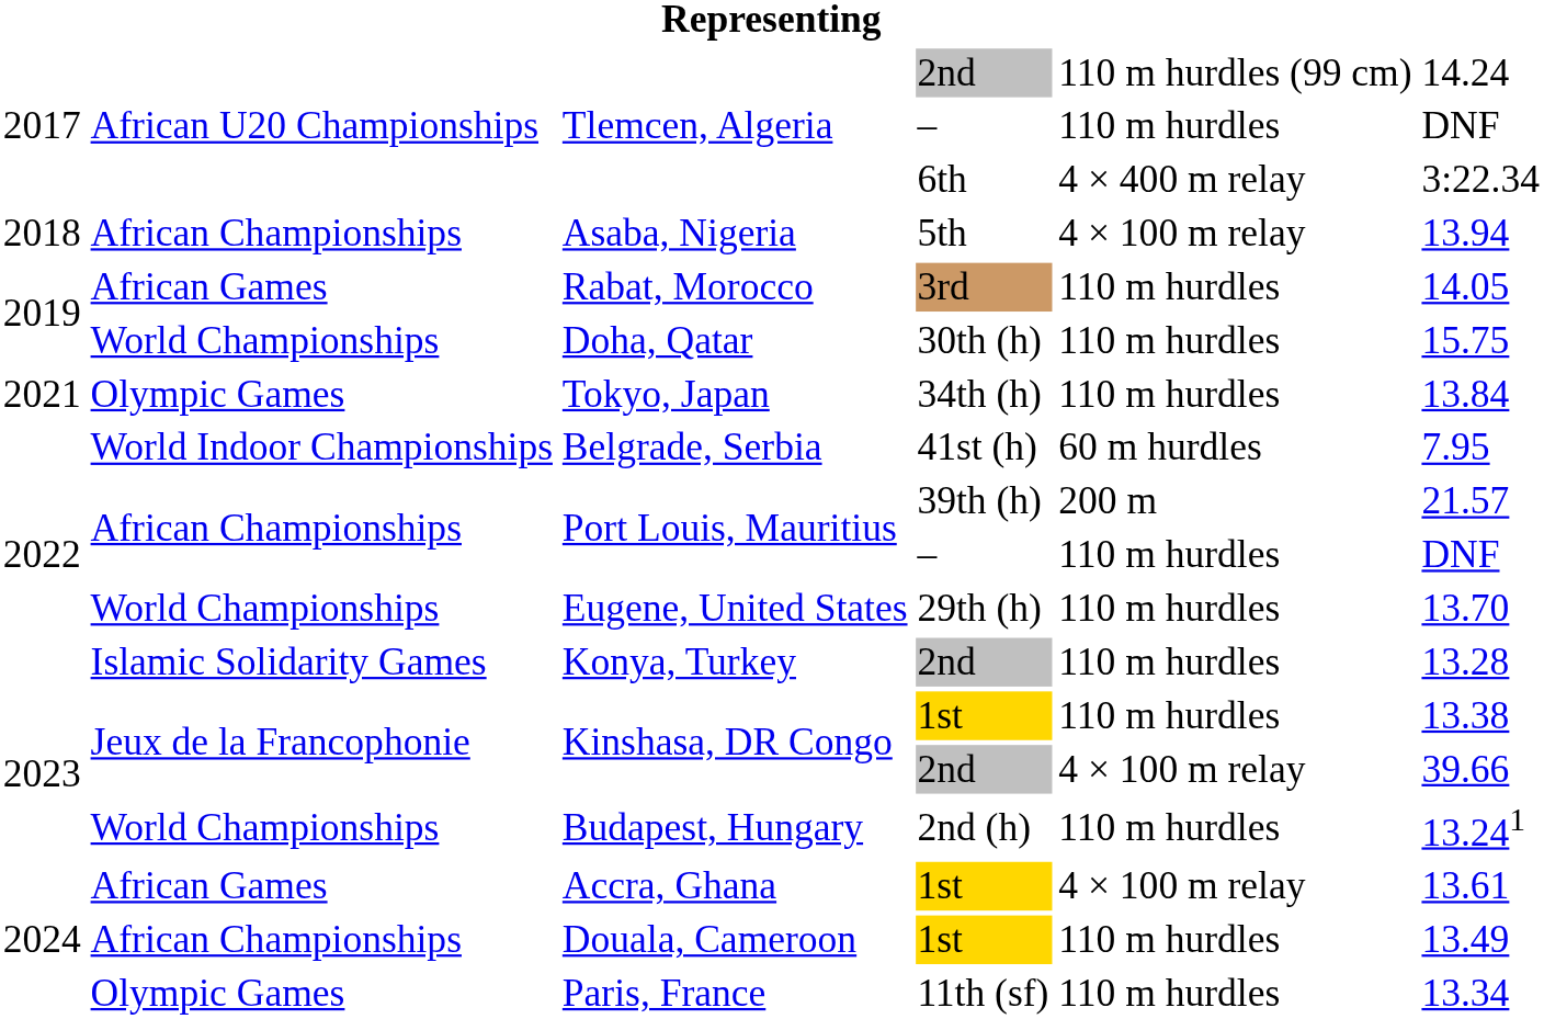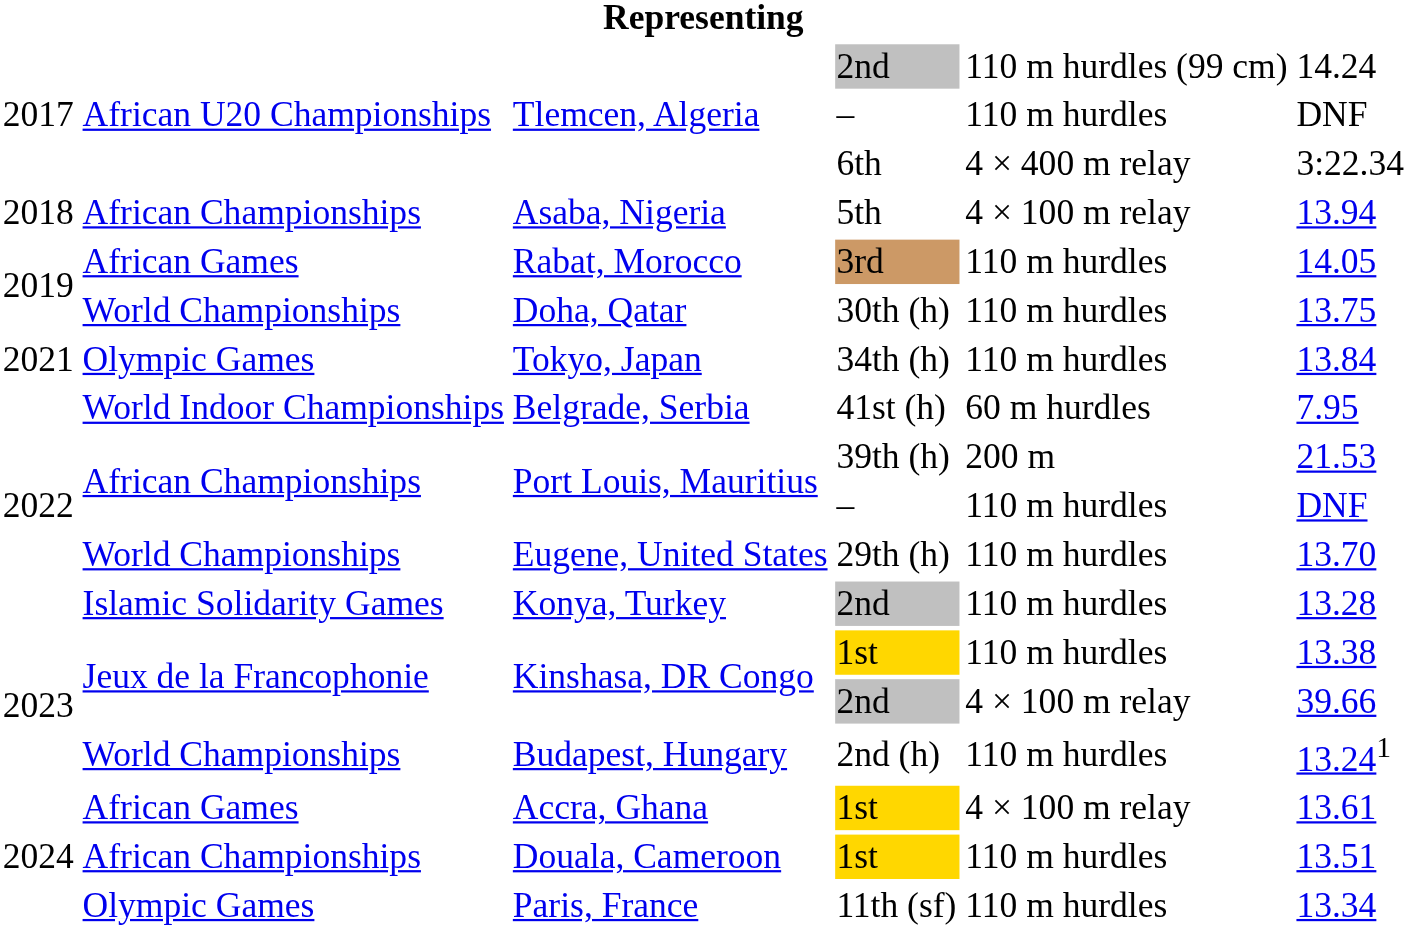 <table>
 <tr>
 <th colspan="6">Representing </th>
 </tr>
 <tr>
 <td rowspan=3>2017</td>
 <td rowspan=3><a href='#'>African U20 Championships</a></td>
 <td rowspan=3><a href='#'>Tlemcen, Algeria</a></td>
 <td bgcolor=silver>2nd</td>
 <td>110 m hurdles (99 cm)</td>
 <td>14.24</td>
 </tr>
 <tr>
 <td>–</td>
 <td>110 m hurdles</td>
 <td>DNF</td>
 </tr>
 <tr>
 <td>6th</td>
 <td>4 × 400 m relay</td>
 <td>3:22.34</td>
 </tr>
 <tr>
 <td>2018</td>
 <td><a href='#'>African Championships</a></td>
 <td><a href='#'>Asaba, Nigeria</a></td>
 <td>5th</td>
 <td>4 × 100 m relay</td>
 <td><a href='#'>13.94</a></td>
 </tr>
 <tr>
 <td rowspan=2>2019</td>
 <td><a href='#'>African  Games</a></td>
 <td><a href='#'>Rabat, Morocco</a></td>
 <td bgcolor=cc9966>3rd</td>
 <td>110 m hurdles</td>
 <td><a href='#'>14.05</a></td>
 </tr>
 <tr>
 <td><a href='#'>World Championships</a></td>
 <td><a href='#'>Doha, Qatar</a></td>
 <td>30th (h)</td>
 <td>110 m hurdles</td>
-<td><a href='#'>15.75</a></td>
+<td><a href='#'>13.75</a></td>
 </tr>
 <tr>
 <td>2021</td>
 <td><a href='#'>Olympic Games</a></td>
 <td><a href='#'>Tokyo, Japan</a></td>
 <td>34th (h)</td>
 <td>110 m hurdles</td>
 <td><a href='#'>13.84</a></td>
 </tr>
 <tr>
 <td rowspan=5>2022</td>
 <td><a href='#'>World Indoor Championships</a></td>
 <td><a href='#'>Belgrade, Serbia</a></td>
 <td>41st (h)</td>
 <td>60 m hurdles</td>
 <td><a href='#'>7.95</a></td>
 </tr>
 <tr>
 <td rowspan=2><a href='#'>African Championships</a></td>
 <td rowspan=2><a href='#'>Port Louis, Mauritius</a></td>
 <td>39th (h)</td>
 <td>200 m</td>
-<td><a href='#'>21.57</a></td>
+<td><a href='#'>21.53</a></td>
 </tr>
 <tr>
 <td>–</td>
 <td>110 m hurdles</td>
 <td><a href='#'>DNF</a></td>
 </tr>
 <tr>
 <td><a href='#'>World Championships</a></td>
 <td><a href='#'>Eugene, United States</a></td>
 <td>29th (h)</td>
 <td>110 m hurdles</td>
 <td><a href='#'>13.70</a></td>
 </tr>
 <tr>
 <td><a href='#'>Islamic Solidarity Games</a></td>
 <td><a href='#'>Konya, Turkey</a></td>
 <td bgcolor=silver>2nd</td>
 <td>110 m hurdles</td>
 <td><a href='#'>13.28</a></td>
 </tr>
 <tr>
 <td rowspan=3>2023</td>
 <td rowspan=2><a href='#'>Jeux de la Francophonie</a></td>
 <td rowspan=2><a href='#'>Kinshasa, DR Congo</a></td>
 <td bgcolor=gold>1st</td>
 <td>110 m hurdles</td>
 <td><a href='#'>13.38</a></td>
 </tr>
 <tr>
 <td bgcolor=silver>2nd</td>
 <td>4 × 100 m relay</td>
 <td><a href='#'>39.66</a></td>
 </tr>
 <tr>
 <td><a href='#'>World Championships</a></td>
 <td><a href='#'>Budapest, Hungary</a></td>
 <td>2nd (h)</td>
 <td>110 m hurdles</td>
 <td><a href='#'>13.24</a><sup>1</sup></td>
 </tr>
 <tr>
 <td rowspan=3>2024</td>
 <td><a href='#'>African  Games</a></td>
 <td><a href='#'>Accra, Ghana</a></td>
 <td bgcolor=gold>1st</td>
 <td>4 × 100 m relay</td>
 <td><a href='#'>13.61</a></td>
 </tr>
 <tr>
 <td><a href='#'>African Championships</a></td>
 <td><a href='#'>Douala, Cameroon</a></td>
 <td bgcolor=gold>1st</td>
 <td>110 m hurdles</td>
-<td><a href='#'>13.49</a></td>
+<td><a href='#'>13.51</a></td>
 </tr>
 <tr>
 <td><a href='#'>Olympic Games</a></td>
 <td><a href='#'>Paris, France</a></td>
 <td>11th (sf)</td>
 <td>110 m hurdles</td>
 <td><a href='#'>13.34</a></td>
 </tr>
 </table>
